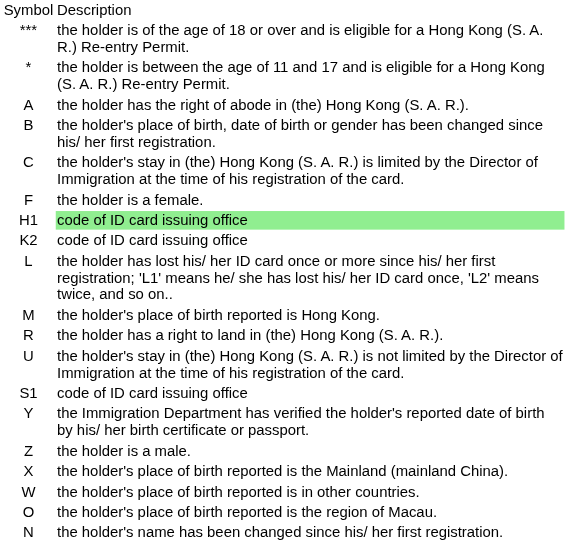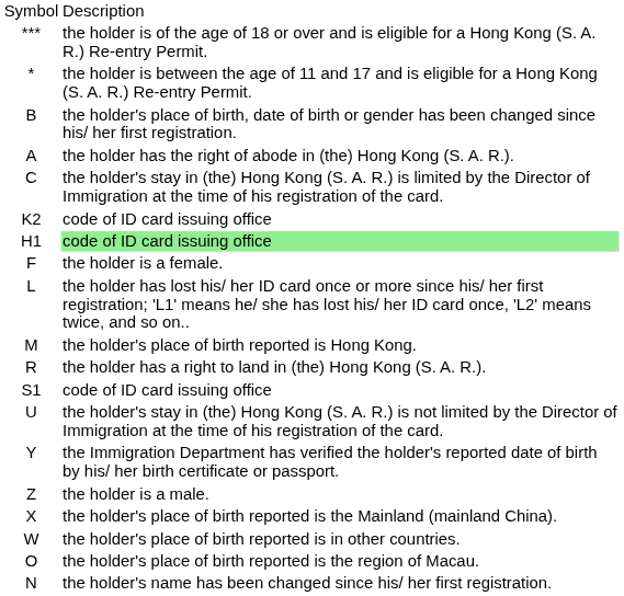 <table style="margin-left:1em">
 <tr>
 <td align="center">Symbol</td>
 <td>Description</td>
 </tr>
 <tr valign="top">
 <td align="center">***</td>
 <td>the holder is of the age of 18 or over and is eligible for a Hong Kong (S. A. R.) Re-entry Permit.</td>
 </tr>
 <tr valign="top">
 <td align="center">*</td>
 <td>the holder is between the age of 11 and 17 and is eligible for a Hong Kong (S. A. R.) Re-entry Permit.</td>
 </tr>
 <tr valign="top">
+<td align="center">B</td>
+<td>the holder's place of birth, date of birth or gender has been changed since his/ her first registration.</td>
+</tr>
+<tr valign="top">
 <td align="center">A</td>
 <td>the holder has the right of abode in (the) Hong Kong (S. A. R.).</td>
-</tr>
-<tr valign="top">
-<td align="center">B</td>
-<td>the holder's place of birth, date of birth or gender has been changed since his/ her first registration.</td>
 </tr>
 <tr valign="top">
 <td align="center">C</td>
 <td>the holder's stay in (the) Hong Kong (S. A. R.) is limited by the Director of Immigration at the time of his registration of the card.</td>
 </tr>
 <tr valign="top">
-<td align="center">F</td>
-<td>the holder is a female.</td>
+<td align="center">K2</td>
+<td>code of ID card issuing office</td>
 </tr>
 <tr valign="top">
 <td align="center">H1</td>
 <td style="background: lightgreen;">code of ID card issuing office</td>
 </tr>
 <tr valign="top">
-<td align="center">K2</td>
-<td>code of ID card issuing office</td>
+<td align="center">F</td>
+<td>the holder is a female.</td>
 </tr>
 <tr valign="top">
 <td align="center">L</td>
 <td>the holder has lost his/ her ID card once or more since his/ her first registration; 'L1' means he/ she has lost his/ her ID card once, 'L2' means twice, and so on..</td>
 </tr>
 <tr valign="top">
 <td align="center">M</td>
 <td>the holder's place of birth reported is Hong Kong.</td>
 </tr>
 <tr valign="top">
 <td align="center">R</td>
 <td>the holder has a right to land in (the) Hong Kong (S. A. R.).</td>
 </tr>
 <tr valign="top">
+<td align="center">S1</td>
+<td>code of ID card issuing office</td>
+</tr>
+<tr valign="top">
 <td align="center">U</td>
 <td>the holder's stay in (the) Hong Kong (S. A. R.) is not limited by the Director of Immigration at the time of his registration of the card.</td>
-</tr>
-<tr valign="top">
-<td align="center">S1</td>
-<td>code of ID card issuing office</td>
 </tr>
 <tr valign="top">
 <td align="center">Y</td>
 <td>the Immigration Department has verified the holder's reported date of birth by his/ her birth certificate or passport.</td>
 </tr>
 <tr valign="top">
 <td align="center">Z</td>
 <td>the holder is a male.</td>
 </tr>
 <tr valign="top">
 <td align="center">X</td>
 <td>the holder's place of birth reported is the Mainland (mainland China).</td>
 </tr>
 <tr valign="top">
 <td align="center">W</td>
 <td>the holder's place of birth reported is in other countries.</td>
 </tr>
 <tr valign="top">
 <td align="center">O</td>
 <td>the holder's place of birth reported is the region of Macau.</td>
 </tr>
 <tr valign="top">
 <td align="center">N</td>
 <td>the holder's name has been changed since his/ her first registration.</td>
 </tr>
 </table>
